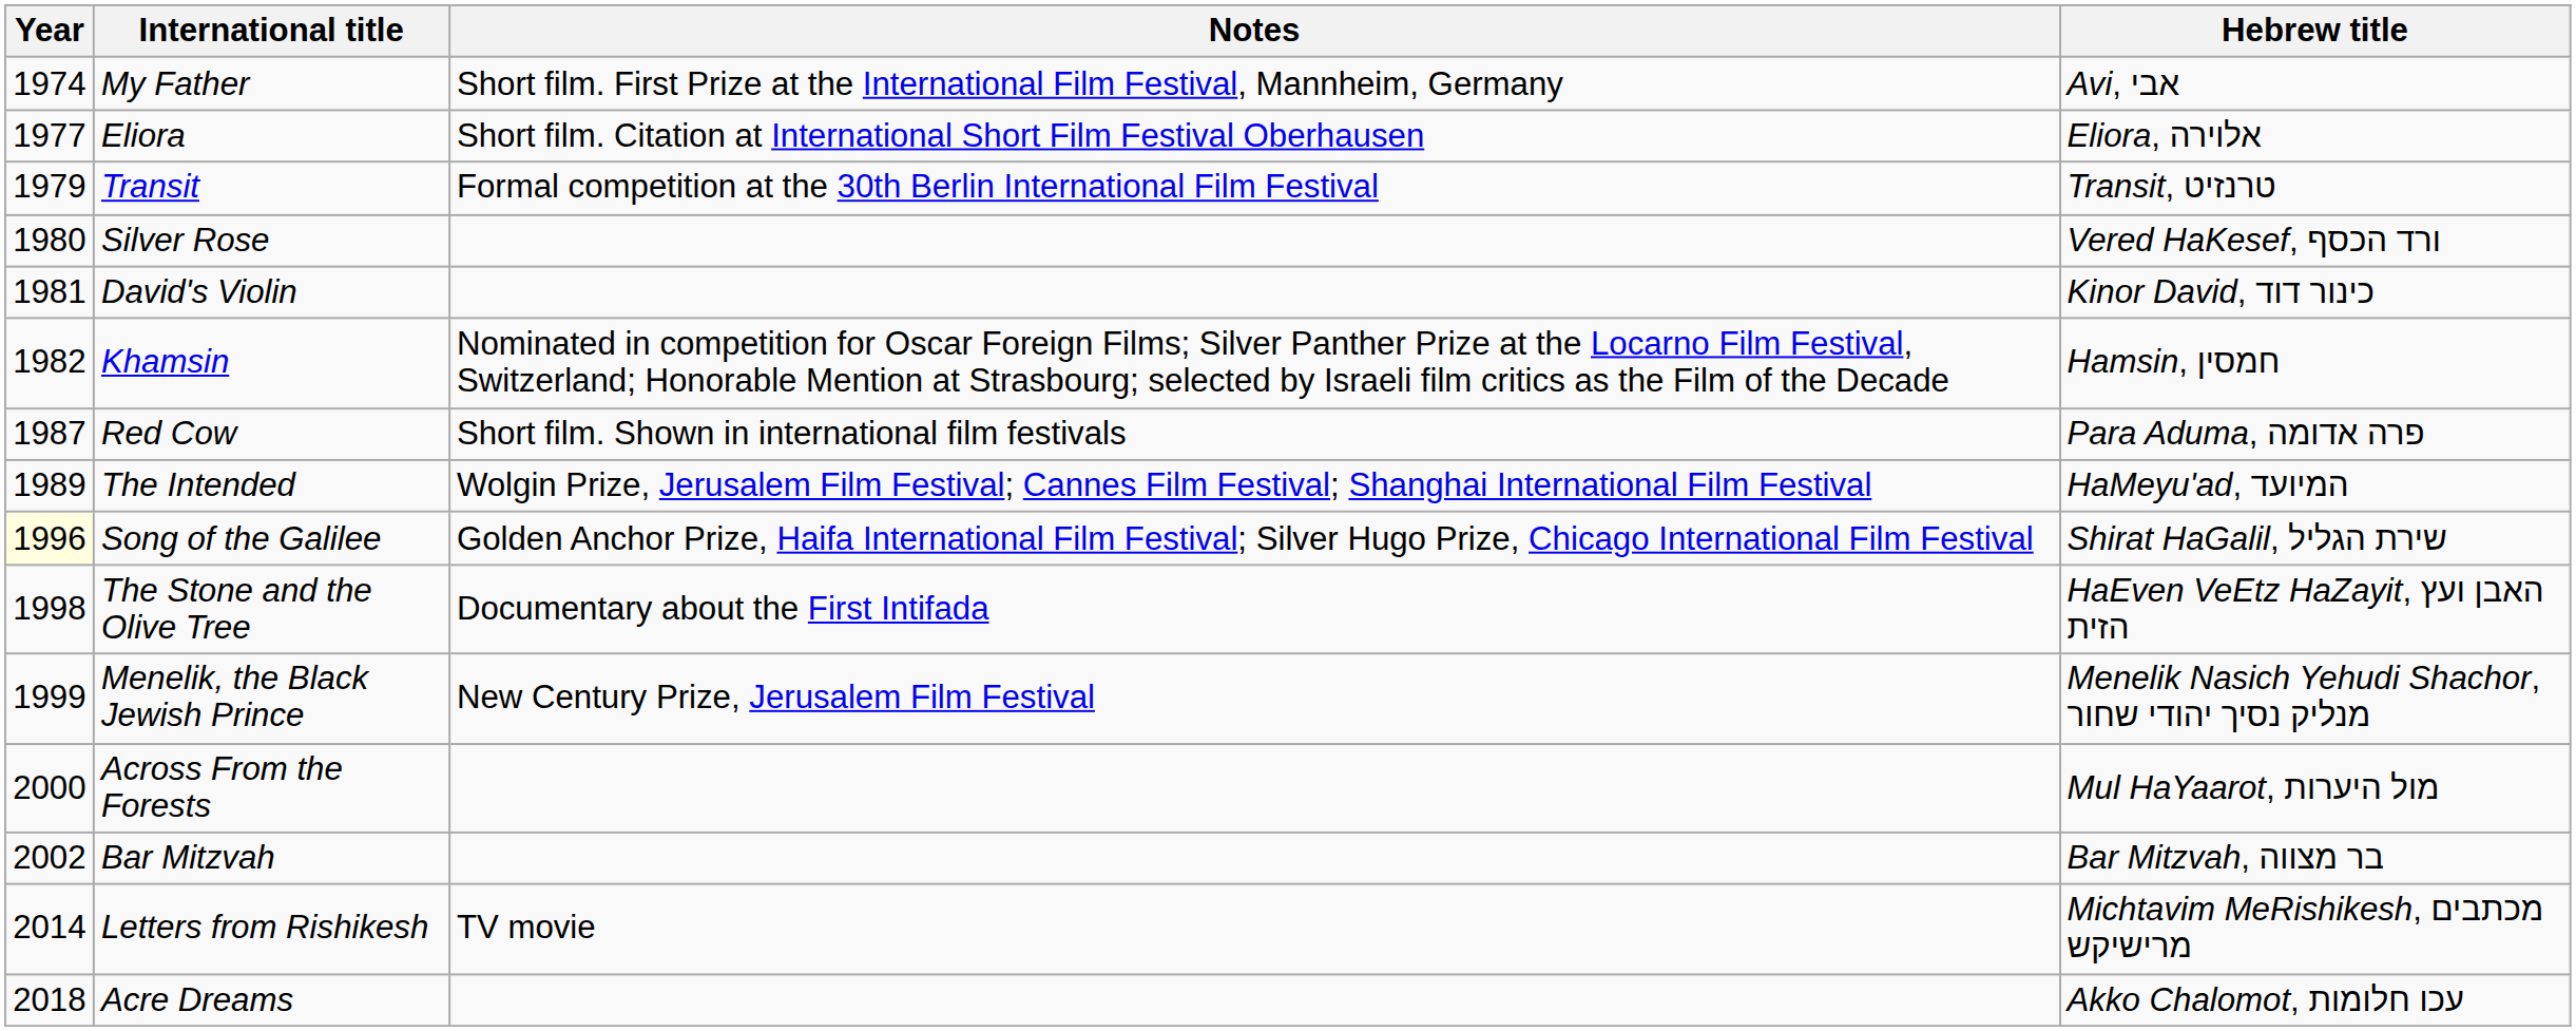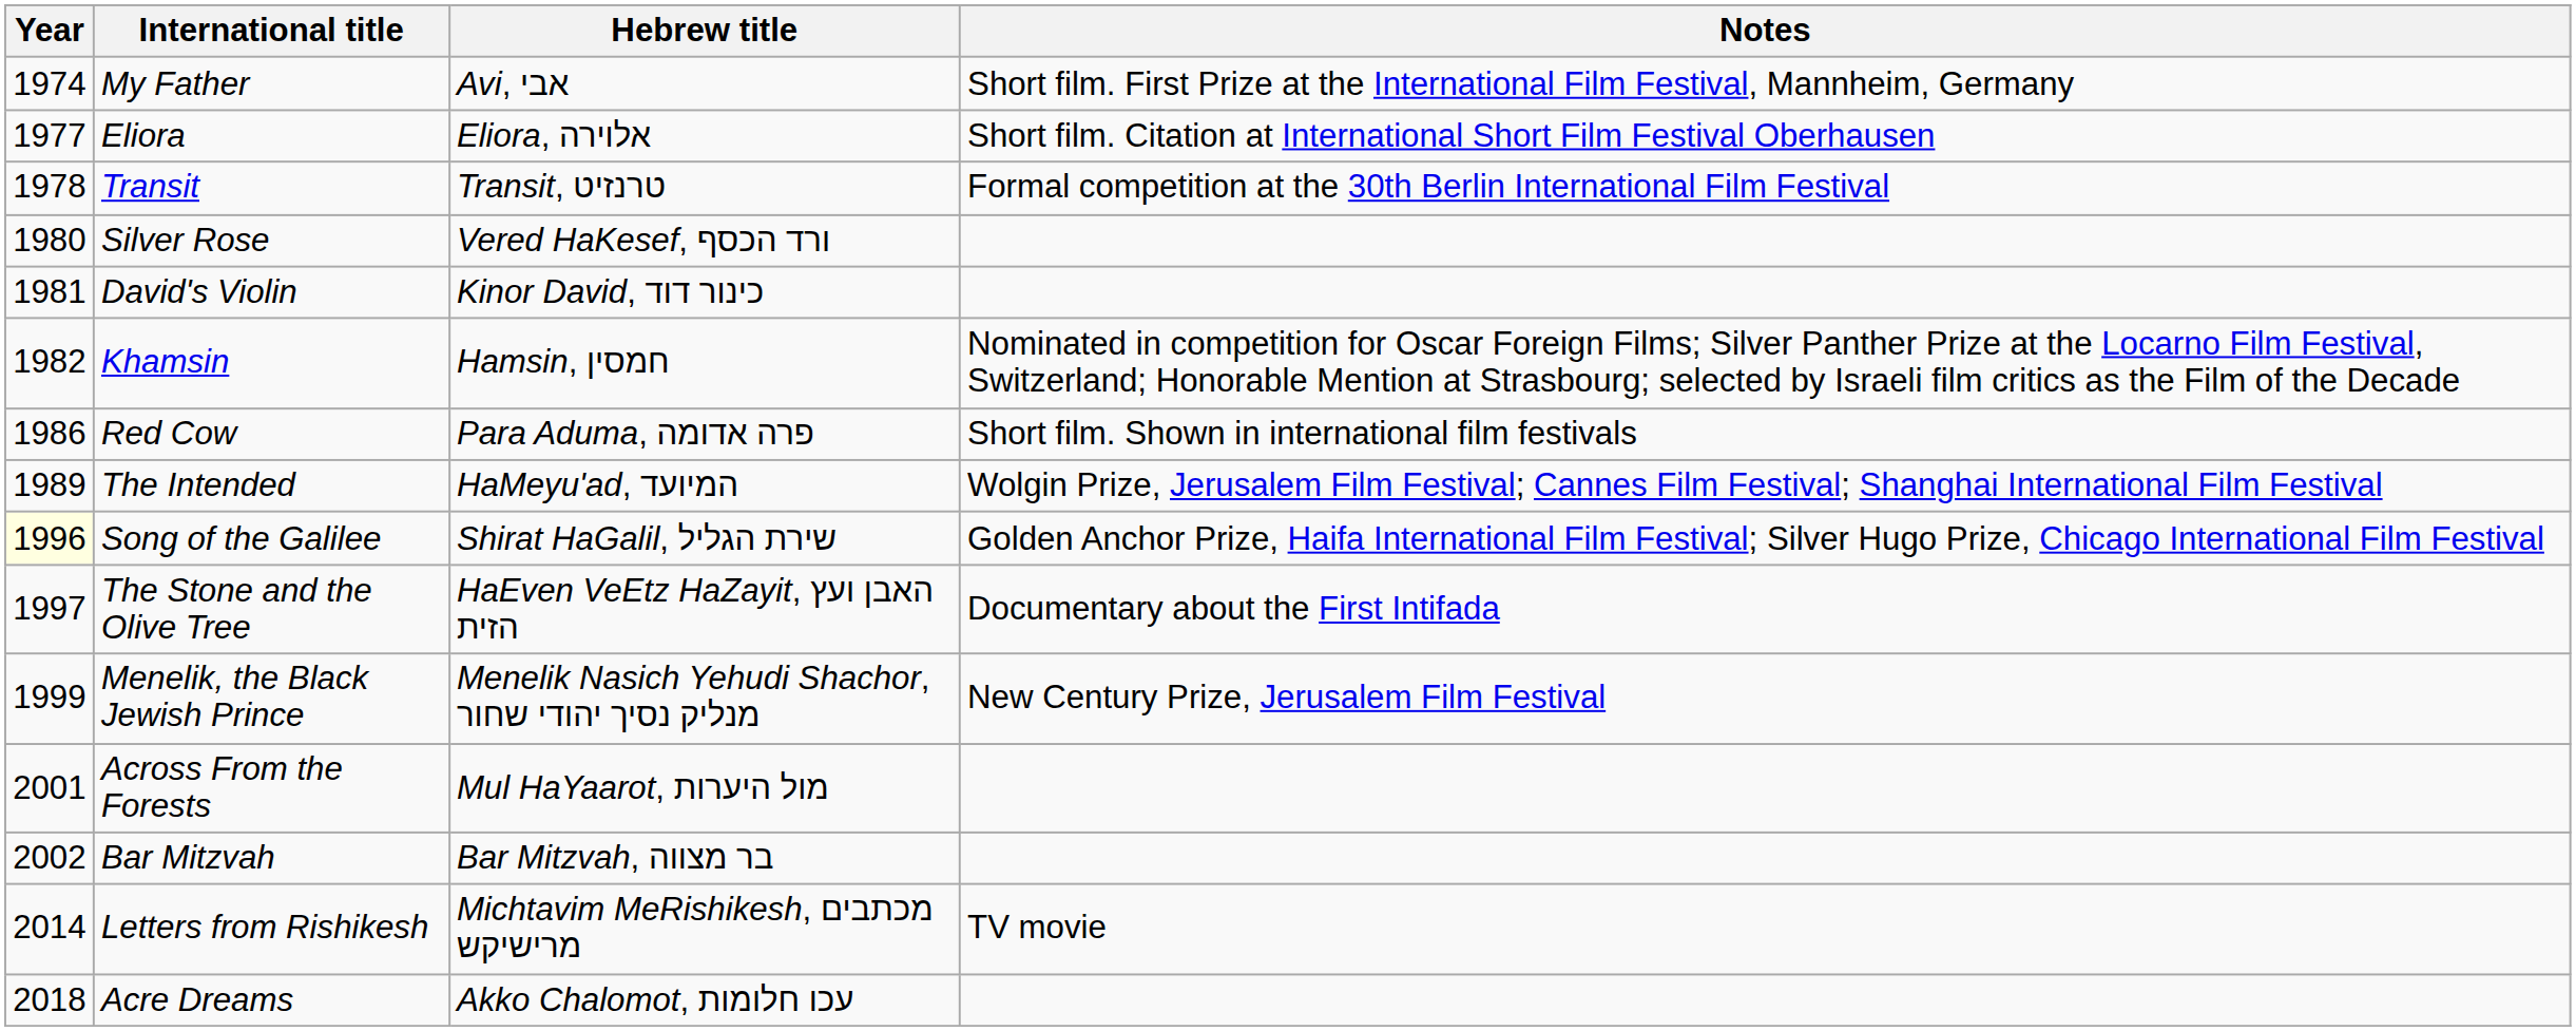 <table class="wikitable sortable">
 <tr>
 <th>Year</th>
 <th>International title</th>
+<th>Hebrew title</th>
 <th>Notes</th>
-<th>Hebrew title</th>
 </tr>
 <tr>
 <td>1974</td>
 <td><em>My Father</em></td>
+<td><em>Avi</em>, אבי</td>
 <td>Short film. First Prize at the <a href='#'>International Film Festival</a>, Mannheim, Germany</td>
-<td><em>Avi</em>, אבי</td>
 </tr>
 <tr>
 <td>1977</td>
 <td><em>Eliora</em></td>
+<td><em>Eliora</em>, אלוירה</td>
 <td>Short film. Citation at <a href='#'>International Short Film Festival Oberhausen</a></td>
-<td><em>Eliora</em>, אלוירה</td>
 </tr>
 <tr>
-<td>1979</td>
+<td>1978</td>
 <td><em><a href='#'>Transit</a></em></td>
+<td><em>Transit</em>, טרנזיט</td>
 <td>Formal competition at the <a href='#'>30th Berlin International Film Festival</a></td>
-<td><em>Transit</em>, טרנזיט</td>
 </tr>
 <tr>
 <td>1980</td>
 <td><em>Silver Rose</em></td>
+<td><em>Vered HaKesef</em>, ורד הכסף</td>
 <td></td>
-<td><em>Vered HaKesef</em>, ורד הכסף</td>
 </tr>
 <tr>
 <td>1981</td>
 <td><em>David's Violin</em></td>
+<td><em>Kinor David</em>, כינור דוד</td>
 <td></td>
-<td><em>Kinor David</em>, כינור דוד</td>
 </tr>
 <tr>
 <td>1982</td>
 <td><em><a href='#'>Khamsin</a></em></td>
+<td><em>Hamsin</em>, חמסין</td>
 <td>Nominated in competition for Oscar Foreign Films; Silver Panther Prize at the <a href='#'>Locarno Film Festival</a>, Switzerland; Honorable Mention at Strasbourg; selected by Israeli film critics as the Film of the Decade</td>
-<td><em>Hamsin</em>, חמסין</td>
 </tr>
 <tr>
-<td>1987</td>
+<td>1986</td>
 <td><em>Red Cow</em></td>
+<td><em>Para Aduma</em>, פרה אדומה</td>
 <td>Short film. Shown in international film festivals</td>
-<td><em>Para Aduma</em>, פרה אדומה</td>
 </tr>
 <tr>
 <td>1989</td>
 <td><em>The Intended</em></td>
+<td><em>HaMeyu'ad</em>, המיועד</td>
 <td>Wolgin Prize, <a href='#'>Jerusalem Film Festival</a>; <a href='#'>Cannes Film Festival</a>; <a href='#'>Shanghai International Film Festival</a></td>
-<td><em>HaMeyu'ad</em>, המיועד</td>
 </tr>
 <tr>
 <td style="background: lightyellow;">1996</td>
 <td><em>Song of the Galilee</em></td>
+<td><em>Shirat HaGalil</em>, שירת הגליל</td>
 <td>Golden Anchor Prize, <a href='#'>Haifa International Film Festival</a>; Silver Hugo Prize, <a href='#'>Chicago International Film Festival</a></td>
-<td><em>Shirat HaGalil</em>, שירת הגליל</td>
 </tr>
 <tr>
-<td>1998</td>
+<td>1997</td>
 <td><em>The Stone and the Olive Tree</em></td>
+<td><em>HaEven VeEtz HaZayit</em>, האבן ועץ הזית</td>
 <td>Documentary about the <a href='#'>First Intifada</a></td>
-<td><em>HaEven VeEtz HaZayit</em>, האבן ועץ הזית</td>
 </tr>
 <tr>
 <td>1999</td>
 <td><em>Menelik, the Black Jewish Prince</em></td>
+<td><em>Menelik Nasich Yehudi Shachor</em>, מנליק נסיך יהודי שחור</td>
 <td>New Century Prize, <a href='#'>Jerusalem Film Festival</a></td>
-<td><em>Menelik Nasich Yehudi Shachor</em>, מנליק נסיך יהודי שחור</td>
 </tr>
 <tr>
-<td>2000</td>
+<td>2001</td>
 <td><em>Across From the Forests</em></td>
+<td><em>Mul HaYaarot</em>, מול היערות</td>
 <td></td>
-<td><em>Mul HaYaarot</em>, מול היערות</td>
 </tr>
 <tr>
 <td>2002</td>
 <td><em>Bar Mitzvah</em></td>
+<td><em>Bar Mitzvah</em>, בר מצווה</td>
 <td></td>
-<td><em>Bar Mitzvah</em>, בר מצווה</td>
 </tr>
 <tr>
 <td>2014</td>
 <td><em>Letters from Rishikesh</em></td>
+<td><em>Michtavim MeRishikesh</em>, מכתבים מרישיקש</td>
 <td>TV movie</td>
-<td><em>Michtavim MeRishikesh</em>, מכתבים מרישיקש</td>
 </tr>
 <tr>
 <td>2018</td>
 <td><em>Acre Dreams</em></td>
+<td><em>Akko Chalomot</em>, עכו חלומות</td>
 <td></td>
-<td><em>Akko Chalomot</em>, עכו חלומות</td>
 </tr>
 </table>
